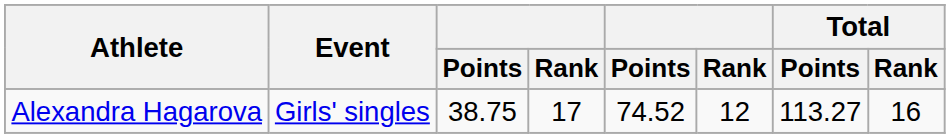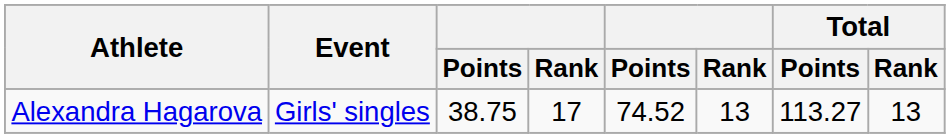 <table class="wikitable" style="font-size:90%">
 <tr>
 <th rowspan="2">Athlete</th>
 <th rowspan="2">Event</th>
 <th colspan="2"></th>
 <th colspan="2"></th>
 <th colspan="2">Total</th>
 </tr>
 <tr style="font-size:95%">
 <th>Points</th>
 <th>Rank</th>
 <th>Points</th>
 <th>Rank</th>
 <th>Points</th>
 <th>Rank</th>
 </tr>
 <tr align=center>
 <td align=left><a href='#'>Alexandra Hagarova</a></td>
 <td align=left><a href='#'>Girls' singles</a></td>
 <td>38.75</td>
 <td>17</td>
 <td>74.52</td>
-<td>12</td>
+<td>13</td>
 <td>113.27</td>
-<td>16</td>
+<td>13</td>
 </tr>
 </table>
